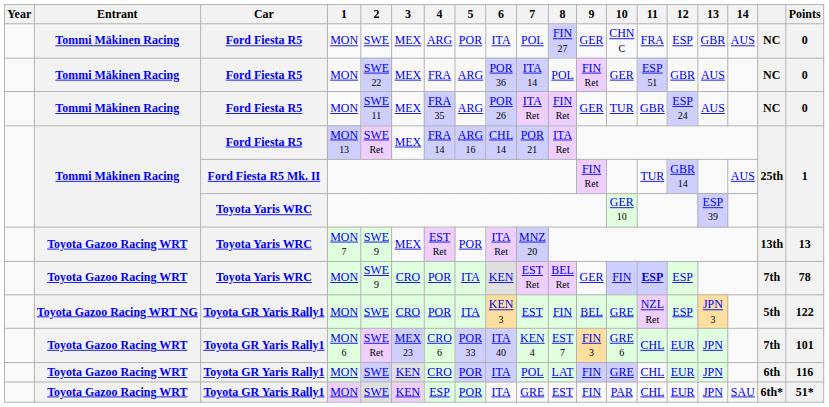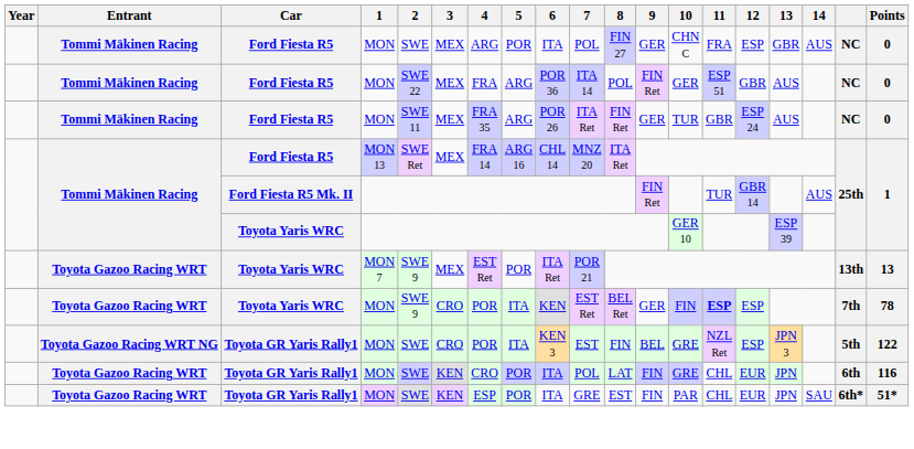 <table class="wikitable" border="1" style="text-align:center; font-size:85%;">
 <tr>
 <th>Year</th>
 <th>Entrant</th>
 <th>Car</th>
 <th>1</th>
 <th>2</th>
 <th>3</th>
 <th>4</th>
 <th>5</th>
 <th>6</th>
 <th>7</th>
 <th>8</th>
 <th>9</th>
 <th>10</th>
 <th>11</th>
 <th>12</th>
 <th>13</th>
 <th>14</th>
 <th></th>
 <th>Points</th>
 </tr>
 <tr>
 <td></td>
 <th nowrap><a href='#'>Tommi Mäkinen Racing</a></th>
 <th nowrap><a href='#'>Ford Fiesta R5</a></th>
 <td><a href='#'>MON</a></td>
 <td><a href='#'>SWE</a></td>
 <td><a href='#'>MEX</a></td>
 <td><a href='#'>ARG</a></td>
 <td><a href='#'>POR</a></td>
 <td><a href='#'>ITA</a></td>
 <td><a href='#'>POL</a></td>
 <td style="background:#CFCFFF;"><a href='#'>FIN</a><br><small>27</small></td>
 <td><a href='#'>GER</a></td>
 <td><a href='#'>CHN</a><br><small>C</small></td>
 <td><a href='#'>FRA</a></td>
 <td><a href='#'>ESP</a></td>
 <td><a href='#'>GBR</a></td>
 <td><a href='#'>AUS</a></td>
 <th>NC</th>
 <th>0</th>
 </tr>
 <tr>
 <td></td>
 <th nowrap><a href='#'>Tommi Mäkinen Racing</a></th>
 <th nowrap><a href='#'>Ford Fiesta R5</a></th>
 <td><a href='#'>MON</a></td>
 <td style="background:#CFCFFF;"><a href='#'>SWE</a><br><small>22</small></td>
 <td><a href='#'>MEX</a></td>
 <td><a href='#'>FRA</a></td>
 <td><a href='#'>ARG</a></td>
 <td style="background:#CFCFFF;"><a href='#'>POR</a><br><small>36</small></td>
 <td style="background:#CFCFFF;"><a href='#'>ITA</a><br><small>14</small></td>
 <td><a href='#'>POL</a></td>
 <td style="background:#EFCFFF;"><a href='#'>FIN</a><br><small>Ret</small></td>
 <td><a href='#'>GER</a></td>
 <td style="background:#CFCFFF;"><a href='#'>ESP</a><br><small>51</small></td>
 <td><a href='#'>GBR</a></td>
 <td><a href='#'>AUS</a></td>
 <td></td>
 <th>NC</th>
 <th>0</th>
 </tr>
 <tr>
 <td></td>
 <th nowrap><a href='#'>Tommi Mäkinen Racing</a></th>
 <th nowrap><a href='#'>Ford Fiesta R5</a></th>
 <td><a href='#'>MON</a></td>
 <td style="background:#CFCFFF;"><a href='#'>SWE</a><br><small>11</small></td>
 <td><a href='#'>MEX</a></td>
 <td style="background:#CFCFFF;"><a href='#'>FRA</a><br><small>35</small></td>
 <td><a href='#'>ARG</a></td>
 <td style="background:#CFCFFF;"><a href='#'>POR</a><br><small>26</small></td>
 <td style="background:#EFCFFF;"><a href='#'>ITA</a><br><small>Ret</small></td>
 <td style="background:#EFCFFF;"><a href='#'>FIN</a><br><small>Ret</small></td>
 <td><a href='#'>GER</a></td>
 <td><a href='#'>TUR</a></td>
 <td><a href='#'>GBR</a></td>
 <td style="background:#CFCFFF;"><a href='#'>ESP</a><br><small>24</small></td>
 <td><a href='#'>AUS</a></td>
 <td></td>
 <th>NC</th>
 <th>0</th>
 </tr>
 <tr>
 <td rowspan="3"></td>
 <th rowspan="3"nowrap><a href='#'>Tommi Mäkinen Racing</a></th>
 <th nowrap><a href='#'>Ford Fiesta R5</a></th>
 <td style="background:#CFCFFF;"><a href='#'>MON</a><br><small>13</small></td>
 <td style="background:#EFCFFF;"><a href='#'>SWE</a><br><small>Ret</small></td>
 <td><a href='#'>MEX</a></td>
 <td style="background:#CFCFFF;"><a href='#'>FRA</a><br><small>14</small></td>
 <td style="background:#CFCFFF;"><a href='#'>ARG</a><br><small>16</small></td>
 <td style="background:#CFCFFF;"><a href='#'>CHL</a><br><small>14</small></td>
-<td style="background:#CFCFFF;"><a href='#'>POR</a><br><small>21</small></td>
+<td style="background:#CFCFFF;"><a href='#'>MNZ</a><br><small>20</small></td>
 <td style="background:#EFCFFF;"><a href='#'>ITA</a><br><small>Ret</small></td>
 <td colspan=6></td>
 <th rowspan="3">25th</th>
 <th rowspan="3">1</th>
 </tr>
 <tr>
 <th nowrap><a href='#'>Ford Fiesta R5 Mk. II</a></th>
 <td colspan=8></td>
 <td style="background:#EFCFFF;"><a href='#'>FIN</a><br><small>Ret</small></td>
 <td></td>
 <td><a href='#'>TUR</a></td>
 <td style="background:#CFCFFF;"><a href='#'>GBR</a><br><small>14</small></td>
 <td></td>
 <td><a href='#'>AUS</a><br></td>
 </tr>
 <tr>
 <th nowrap><a href='#'>Toyota Yaris WRC</a></th>
 <td colspan=9></td>
 <td style="background:#DFFFDF;"><a href='#'>GER</a><br><small>10</small></td>
 <td colspan=2></td>
 <td style="background:#CFCFFF;"><a href='#'>ESP</a><br><small>39</small></td>
 <td></td>
 </tr>
 <tr>
 <td></td>
 <th nowrap><a href='#'>Toyota Gazoo Racing WRT</a></th>
 <th nowrap><a href='#'>Toyota Yaris WRC</a></th>
 <td style="background:#DFFFDF;"><a href='#'>MON</a><br><small>7</small></td>
 <td style="background:#DFFFDF;"><a href='#'>SWE</a><br><small>9</small></td>
 <td><a href='#'>MEX</a></td>
 <td style="background:#EFCFFF;"><a href='#'>EST</a><br><small>Ret</small></td>
 <td><a href='#'>POR</a></td>
 <td style="background:#EFCFFF;"><a href='#'>ITA</a><br><small>Ret</small></td>
-<td style="background:#CFCFFF;"><a href='#'>MNZ</a><br><small>20</small></td>
+<td style="background:#CFCFFF;"><a href='#'>POR</a><br><small>21</small></td>
 <td colspan=7></td>
 <th>13th</th>
 <th>13</th>
 </tr>
 <tr>
 <td></td>
 <th nowrap><a href='#'>Toyota Gazoo Racing WRT</a></th>
 <th nowrap><a href='#'>Toyota Yaris WRC</a></th>
 <td style="background:#DFFFDF;"><a href='#'>MON</a><br></td>
 <td style="background:#DFFFDF;"><a href='#'>SWE</a><br><small>9</small></td>
 <td style="background:#DFFFDF;"><a href='#'>CRO</a><br></td>
 <td style="background:#DFFFDF;"><a href='#'>POR</a><br></td>
 <td style="background:#DFFFDF;"><a href='#'>ITA</a><br></td>
 <td style="background:#DFDFDF;"><a href='#'>KEN</a><br></td>
 <td style="background:#EFCFFF;"><a href='#'>EST</a><br><small>Ret</small></td>
 <td style="background:#EFCFFF;"><a href='#'>BEL</a><br><small>Ret</small></td>
 <td><a href='#'>GER</a></td>
 <td style="background:#CFCFFF;"><a href='#'>FIN</a><br></td>
 <td style="background:#CFCFFF;"><strong><a href='#'>ESP</a><br></strong></td>
 <td style="background:#DFFFDF;"><a href='#'>ESP</a><br></td>
 <td colspan=2></td>
 <th>7th</th>
 <th>78</th>
 </tr>
 <tr>
 <td></td>
 <th nowrap><a href='#'>Toyota Gazoo Racing WRT NG</a></th>
 <th nowrap><a href='#'>Toyota GR Yaris Rally1</a></th>
 <td style="background:#DFFFDF;"><a href='#'>MON</a><br></td>
 <td style="background:#DFFFDF;"><a href='#'>SWE</a><br></td>
 <td style="background:#DFFFDF;"><a href='#'>CRO</a><br></td>
 <td style="background:#DFFFDF;"><a href='#'>POR</a><br></td>
 <td style="background:#DFFFDF;"><a href='#'>ITA</a><br></td>
 <td style="background:#FFDF9F;"><a href='#'>KEN</a><br><small>3</small></td>
 <td style="background:#DFFFDF;"><a href='#'>EST</a><br></td>
 <td style="background:#DFFFDF;"><a href='#'>FIN</a><br></td>
 <td style="background:#DFFFDF;"><a href='#'>BEL</a><br></td>
 <td style="background:#DFFFDF;"><a href='#'>GRE</a><br></td>
 <td style="background:#EFCFFF;"><a href='#'>NZL</a><br><small>Ret</small></td>
 <td style="background:#DFFFDF;"><a href='#'>ESP</a><br></td>
 <td style="background:#FFDF9F;"><a href='#'>JPN</a><br><small>3</small></td>
 <td></td>
 <th>5th</th>
 <th>122</th>
 </tr>
 <tr>
 <td></td>
 <th nowrap><a href='#'>Toyota Gazoo Racing WRT</a></th>
 <th nowrap><a href='#'>Toyota GR Yaris Rally1</a></th>
-<td style="background:#DFFFDF;"><a href='#'>MON</a><br><small>6</small></td>
-<td style="background:#EFCFFF;"><a href='#'>SWE</a><br><small>Ret</small></td>
-<td style="background:#CFCFFF;"><a href='#'>MEX</a><br><small>23</small></td>
-<td style="background:#DFFFDF;"><a href='#'>CRO</a><br><small>6</small></td>
-<td style="background:#CFCFFF;"><a href='#'>POR</a><br><small>33</small></td>
-<td style="background:#CFCFFF;"><a href='#'>ITA</a><br><small>40</small></td>
-<td style="background:#DFFFDF;"><a href='#'>KEN</a><br><small>4</small></td>
-<td style="background:#DFFFDF;"><a href='#'>EST</a><br><small>7</small></td>
-<td style="background:#FFDF9F;"><a href='#'>FIN</a><br><small>3</small></td>
-<td style="background:#DFFFDF;"><a href='#'>GRE</a><br><small>6</small></td>
-<td style="background:#DFFFDF;"><a href='#'>CHL</a><br></td>
-<td style="background:#DFFFDF;"><a href='#'>EUR</a><br></td>
-<td style="background:#DFFFDF;"><a href='#'>JPN</a><br></td>
-<td></td>
-<th>7th</th>
-<th>101</th>
-</tr>
-<tr>
-<td></td>
-<th nowrap><a href='#'>Toyota Gazoo Racing WRT</a></th>
-<th nowrap><a href='#'>Toyota GR Yaris Rally1</a></th>
 <td style="background:#DFFFDF;"><a href='#'>MON</a><br></td>
 <td style="background:#CFCFFF;"><a href='#'>SWE</a><br></td>
 <td style="background:#DFDFDF;"><a href='#'>KEN</a><br></td>
 <td style="background:#DFFFDF;"><a href='#'>CRO</a><br></td>
 <td style="background:#CFCFFF;"><a href='#'>POR</a><br></td>
 <td style="background:#CFCFFF;"><a href='#'>ITA</a><br></td>
 <td style="background:#DFFFDF;"><a href='#'>POL</a><br></td>
 <td style="background:#DFFFDF;"><a href='#'>LAT</a><br></td>
 <td style="background:#CFCFFF;"><a href='#'>FIN</a><br></td>
 <td style="background:#CFCFFF;"><a href='#'>GRE</a><br></td>
 <td><a href='#'>CHL</a><br></td>
 <td style="background:#DFFFDF;"><a href='#'>EUR</a><br></td>
 <td style="background:#DFFFDF;"><a href='#'>JPN</a><br></td>
 <td></td>
 <th>6th</th>
 <th>116</th>
 </tr>
 <tr>
 <td></td>
 <th nowrap><a href='#'>Toyota Gazoo Racing WRT</a></th>
 <th nowrap><a href='#'>Toyota GR Yaris Rally1</a></th>
 <td style="background:#EFCFFF;"><a href='#'>MON</a><br></td>
 <td style="background:#DFDFDF;"><a href='#'>SWE</a><br></td>
 <td style="background:#EFCFFF;"><a href='#'>KEN</a><br></td>
 <td style="background:#DFFFDF;"><a href='#'>ESP</a><br></td>
 <td style="background:#DFFFDF;"><a href='#'>POR</a><br></td>
 <td style="background:#;"><a href='#'>ITA</a><br></td>
 <td style="background:#;"><a href='#'>GRE</a><br></td>
 <td style="background:#;"><a href='#'>EST</a><br></td>
 <td style="background:#;"><a href='#'>FIN</a><br></td>
 <td style="background:#;"><a href='#'>PAR</a><br></td>
 <td style="background:#;"><a href='#'>CHL</a><br></td>
 <td style="background:#;"><a href='#'>EUR</a><br></td>
 <td style="background:#;"><a href='#'>JPN</a><br></td>
 <td style="background:#;"><a href='#'>SAU</a><br></td>
 <th>6th*</th>
 <th>51*</th>
 </tr>
 </table>
